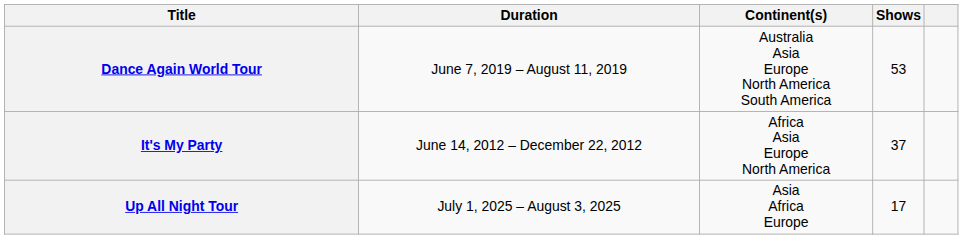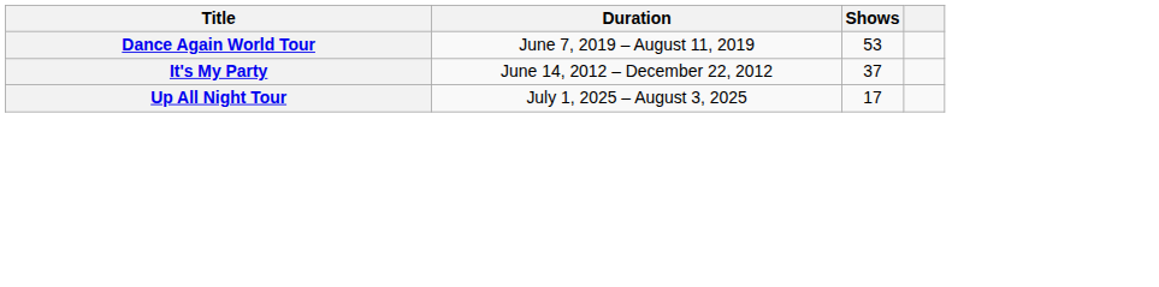 <table class="wikitable sortable plainrowheaders" style="text-align:center;">
 <tr>
 <th scope="col" style="width:25em;">Title</th>
 <th scope="col" style="width:24em;">Duration</th>
-<th scope="col" style="width:12em;">Continent(s)</th>
 <th scope="col">Shows</th>
 <th scope="col" style="width:2em;" class="unsortable"></th>
 </tr>
 <tr>
 <th scope="row"><a href='#'>Dance Again World Tour</a></th>
 <td>June 7, 2019 – August 11, 2019</td>
-<td>Australia<br>Asia<br>Europe<br>North America<br>South America</td>
 <td>53</td>
 <td></td>
 </tr>
 <tr>
 <th scope="row"><a href='#'>It's My Party</a></th>
 <td>June 14, 2012 – December 22, 2012</td>
-<td>Africa<br>Asia<br>Europe<br>North America</td>
 <td>37</td>
 <td></td>
 </tr>
 <tr>
 <th ! scope="row"><a href='#'>Up All Night Tour</a></th>
 <td>July 1, 2025 – August 3, 2025</td>
-<td>Asia<br>Africa<br>Europe</td>
 <td>17</td>
 <td></td>
 </tr>
 </table>
